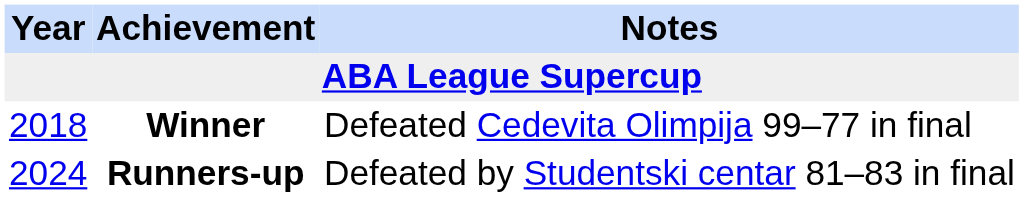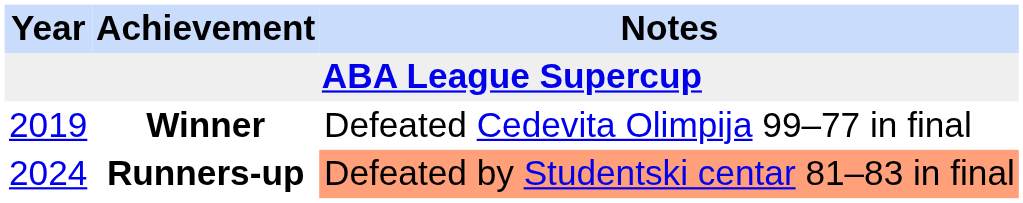 <table class="toccolours" border="0" cellpadding="2" cellspacing="0" align="left" style="margin:0.5em;">
 <tr bgcolor=#CADCFB>
 <th>Year</th>
 <th>Achievement</th>
 <th>Notes</th>
 </tr>
 <tr>
 <th colspan="4" bgcolor=#EFEFEF><a href='#'>ABA League Supercup</a></th>
 </tr>
 <tr>
-<td align="center"><a href='#'>2018</a></td>
+<td align="center"><a href='#'>2019</a></td>
 <td align="center"><strong>Winner</strong></td>
 <td align="left">Defeated <a href='#'>Cedevita Olimpija</a> 99–77 in final</td>
 </tr>
 <tr>
 <td align="center"><a href='#'>2024</a></td>
 <td align="center"><strong>Runners-up</strong></td>
-<td align="left">Defeated by <a href='#'>Studentski centar</a> 81–83 in final</td>
+<td align="left" style="background: lightsalmon;">Defeated by <a href='#'>Studentski centar</a> 81–83 in final</td>
 </tr>
 </table>
